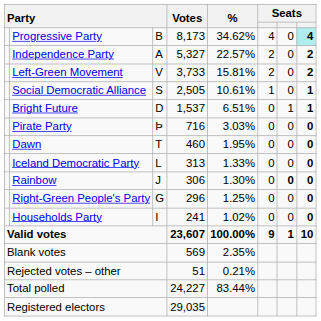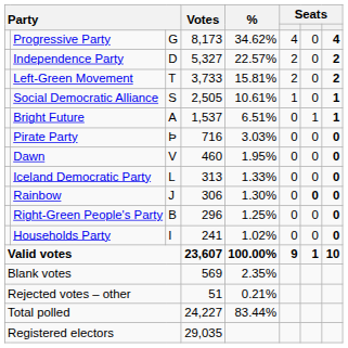 <table class="wikitable" border="1" style="text-align:right;">
 <tr>
 <th style="text-align:left;" valign=bottom rowspan=2 colspan=3>Party</th>
 <th align=center valign=bottom rowspan=2 width="50">Votes</th>
 <th align=center valign=bottom rowspan=2 width="50">%</th>
 <th colspan=3>Seats</th>
 </tr>
 <tr>
 <th align=center valign=bottom width="20"><small></small></th>
 <th align=center valign=bottom width="20"><small><a href='#'></a></small></th>
 <th align=center valign=bottom width="20"><small></small></th>
 </tr>
 <tr>
 <td></td>
 <td align=left><a href='#'>Progressive Party</a></td>
-<td align=left>B</td>
+<td align=left>G</td>
 <td>8,173</td>
 <td>34.62%</td>
 <td>4</td>
 <td>0</td>
-<td style="background: paleturquoise;"><strong>4</strong></td>
+<td><strong>4</strong></td>
 </tr>
 <tr>
 <td></td>
 <td align=left><a href='#'>Independence Party</a></td>
-<td align=left>A</td>
+<td align=left>D</td>
 <td>5,327</td>
 <td>22.57%</td>
 <td>2</td>
 <td>0</td>
 <td><strong>2</strong></td>
 </tr>
 <tr>
 <td></td>
 <td align=left><a href='#'>Left-Green Movement</a></td>
-<td align=left>V</td>
+<td align=left>T</td>
 <td>3,733</td>
 <td>15.81%</td>
 <td>2</td>
 <td>0</td>
 <td><strong>2</strong></td>
 </tr>
 <tr>
 <td></td>
 <td align=left style="white-space: nowrap;"><a href='#'>Social Democratic Alliance</a></td>
 <td align=left>S</td>
 <td>2,505</td>
 <td>10.61%</td>
 <td>1</td>
 <td>0</td>
 <td><strong>1</strong></td>
 </tr>
 <tr>
 <td></td>
 <td align=left><a href='#'>Bright Future</a></td>
-<td align=left>D</td>
+<td align=left>A</td>
 <td>1,537</td>
 <td>6.51%</td>
 <td>0</td>
 <td>1</td>
 <td><strong>1</strong></td>
 </tr>
 <tr>
 <td></td>
 <td align=left><a href='#'>Pirate Party</a></td>
 <td align=left>Þ</td>
 <td>716</td>
 <td>3.03%</td>
 <td>0</td>
 <td>0</td>
 <td><strong>0</strong></td>
 </tr>
 <tr>
 <td></td>
 <td align=left><a href='#'>Dawn</a></td>
-<td align=left>T</td>
+<td align=left>V</td>
 <td>460</td>
 <td>1.95%</td>
 <td>0</td>
 <td>0</td>
 <td><strong>0</strong></td>
 </tr>
 <tr>
 <td></td>
 <td align=left><a href='#'>Iceland Democratic Party</a></td>
 <td align=left>L</td>
 <td>313</td>
 <td>1.33%</td>
 <td>0</td>
 <td>0</td>
 <td><strong>0</strong></td>
 </tr>
 <tr>
 <td></td>
 <td align=left><a href='#'>Rainbow</a></td>
 <td align=left>J</td>
 <td>306</td>
 <td>1.30%</td>
 <td>0</td>
 <td><strong>0</strong></td>
 <td><strong>0</strong></td>
 </tr>
 <tr>
 <td></td>
 <td align=left><a href='#'>Right-Green People's Party</a></td>
-<td align=left>G</td>
+<td align=left>B</td>
 <td>296</td>
 <td>1.25%</td>
 <td>0</td>
 <td>0</td>
 <td><strong>0</strong></td>
 </tr>
 <tr>
 <td></td>
 <td align=left><a href='#'>Households Party</a></td>
 <td align=left>I</td>
 <td>241</td>
 <td>1.02%</td>
 <td>0</td>
 <td>0</td>
 <td><strong>0</strong></td>
 </tr>
 <tr style="font-weight:bold">
 <td align=left colspan=3>Valid votes</td>
 <td>23,607</td>
 <td>100.00%</td>
 <td>9</td>
 <td>1</td>
 <td>10</td>
 </tr>
 <tr>
 <td align=left colspan=3>Blank votes</td>
 <td>569</td>
 <td>2.35%</td>
 <td></td>
 <td></td>
 <td></td>
 </tr>
 <tr>
 <td align=left colspan=3>Rejected votes – other</td>
 <td>51</td>
 <td>0.21%</td>
 <td></td>
 <td></td>
 <td></td>
 </tr>
 <tr>
 <td align=left colspan=3>Total polled</td>
 <td>24,227</td>
 <td>83.44%</td>
 <td></td>
 <td></td>
 <td></td>
 </tr>
 <tr>
 <td align=left colspan=3>Registered electors</td>
 <td>29,035</td>
 <td></td>
 <td></td>
 <td></td>
 <td></td>
 </tr>
 </table>
